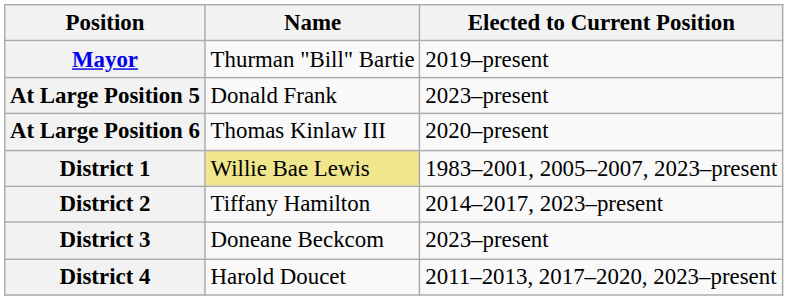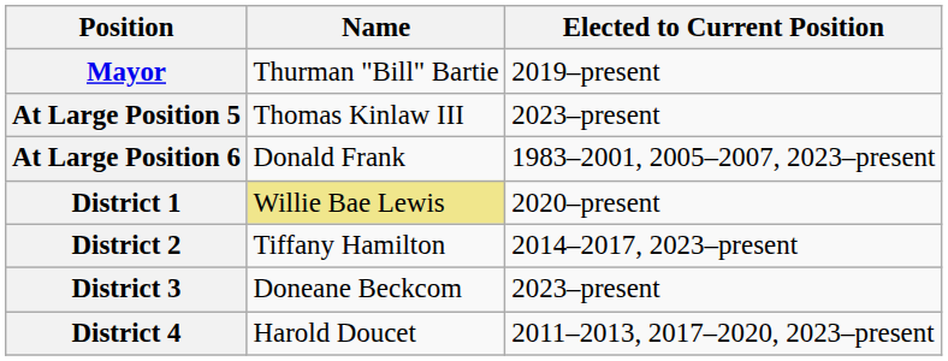 <table class=wikitable>
 <tr>
 <th scope="col" style="text-align:center; vertical-align:bottom;">Position</th>
 <th scope="col" style="text-align:center; vertical-align:bottom;">Name</th>
 <th scope="col" style="text-align:center; vertical-align:bottom;">Elected to Current Position</th>
 </tr>
 <tr>
 <th scope="row"><a href='#'>Mayor</a></th>
 <td>Thurman "Bill" Bartie</td>
 <td>2019–present</td>
 </tr>
 <tr>
 <th scope="row">At Large Position 5</th>
-<td>Donald Frank</td>
+<td>Thomas Kinlaw III</td>
 <td>2023–present</td>
 </tr>
 <tr>
 <th scope="row">At Large Position 6</th>
-<td>Thomas Kinlaw III</td>
-<td>2020–present</td>
+<td>Donald Frank</td>
+<td>1983–2001, 2005–2007, 2023–present</td>
 </tr>
 <tr>
 <th scope="row">District 1</th>
 <td style="background: khaki;">Willie Bae Lewis</td>
-<td>1983–2001, 2005–2007, 2023–present</td>
+<td>2020–present</td>
 </tr>
 <tr>
 <th scope="row">District 2</th>
 <td>Tiffany Hamilton</td>
 <td>2014–2017, 2023–present</td>
 </tr>
 <tr>
 <th scope="row">District 3</th>
 <td>Doneane Beckcom</td>
 <td>2023–present</td>
 </tr>
 <tr>
 <th scope="row">District 4</th>
 <td>Harold Doucet</td>
 <td>2011–2013, 2017–2020, 2023–present</td>
 </tr>
 </table>
